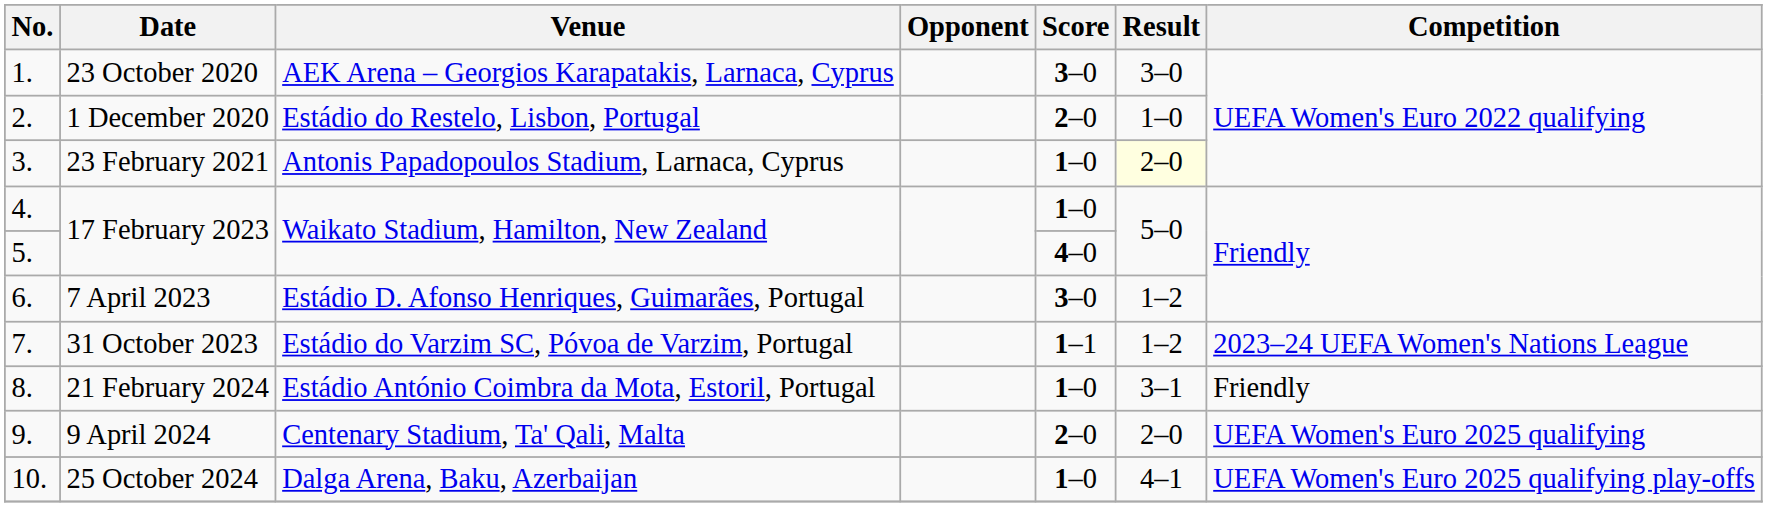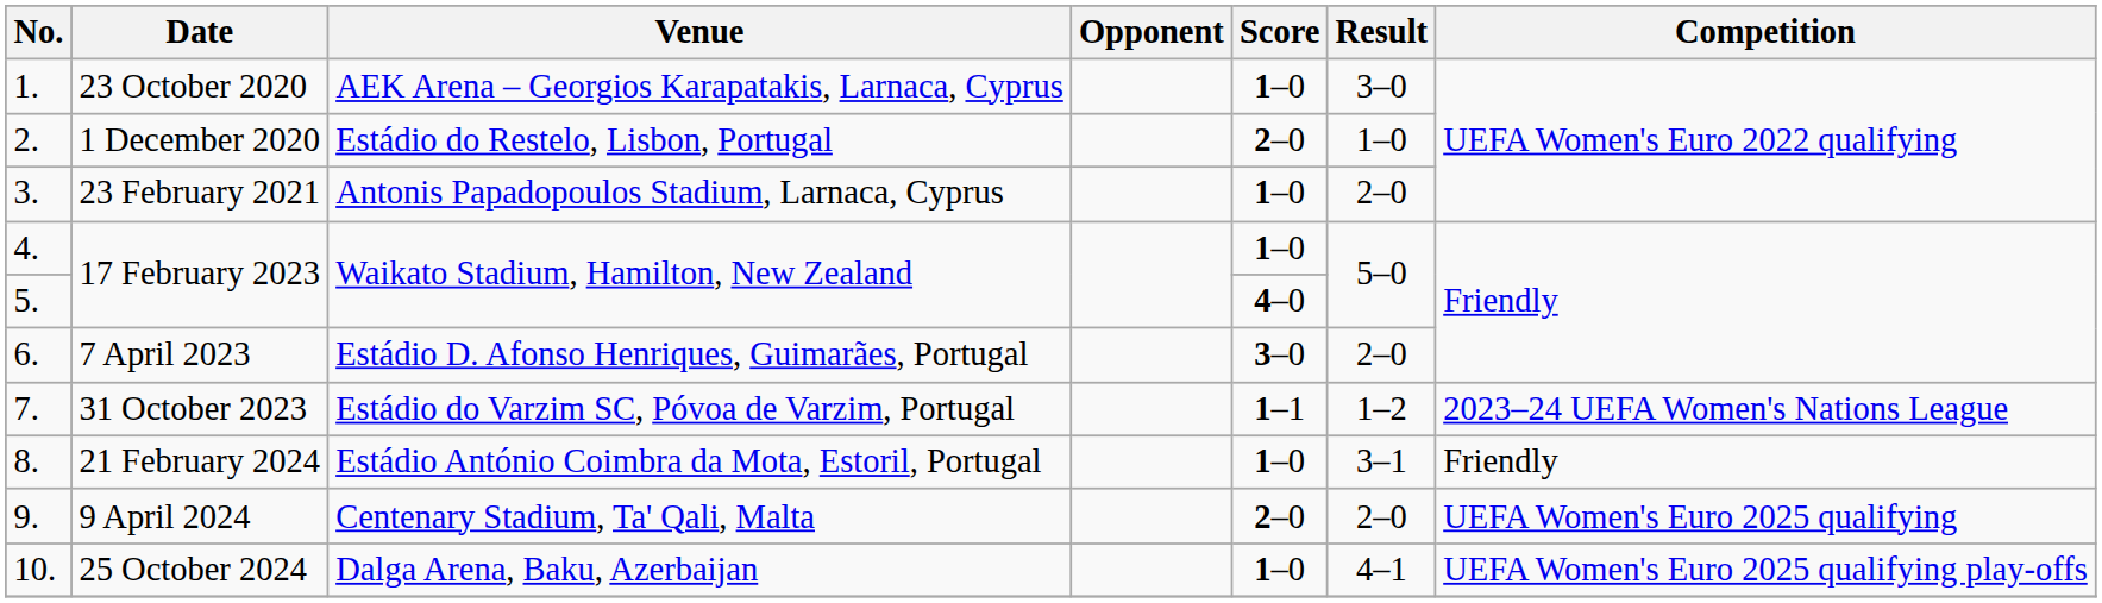 <table class="wikitable">
 <tr>
 <th>No.</th>
 <th>Date</th>
 <th>Venue</th>
 <th>Opponent</th>
 <th>Score</th>
 <th>Result</th>
 <th>Competition</th>
 </tr>
 <tr>
 <td>1.</td>
 <td>23 October 2020</td>
 <td><a href='#'>AEK Arena – Georgios Karapatakis</a>, <a href='#'>Larnaca</a>, <a href='#'>Cyprus</a></td>
 <td></td>
-<td align=center><strong>3</strong>–0</td>
+<td align=center><strong>1</strong>–0</td>
 <td align=center>3–0</td>
 <td rowspan=3><a href='#'>UEFA Women's Euro 2022 qualifying</a></td>
 </tr>
 <tr>
 <td>2.</td>
 <td>1 December 2020</td>
 <td><a href='#'>Estádio do Restelo</a>, <a href='#'>Lisbon</a>, <a href='#'>Portugal</a></td>
 <td></td>
 <td align=center><strong>2</strong>–0</td>
 <td align=center>1–0</td>
 </tr>
 <tr>
 <td>3.</td>
 <td>23 February 2021</td>
 <td><a href='#'>Antonis Papadopoulos Stadium</a>, Larnaca, Cyprus</td>
 <td></td>
 <td align=center><strong>1</strong>–0</td>
-<td align=center style="background: lightyellow;">2–0</td>
+<td align=center>2–0</td>
 </tr>
 <tr>
 <td>4.</td>
 <td rowspan=2>17 February 2023</td>
 <td rowspan=2><a href='#'>Waikato Stadium</a>, <a href='#'>Hamilton</a>, <a href='#'>New Zealand</a></td>
 <td rowspan=2></td>
 <td align=center><strong>1</strong>–0</td>
 <td rowspan=2 align=center>5–0</td>
 <td rowspan=3><a href='#'>Friendly</a></td>
 </tr>
 <tr>
 <td>5.</td>
 <td align=center><strong>4</strong>–0</td>
 </tr>
 <tr>
 <td>6.</td>
 <td>7 April 2023</td>
 <td><a href='#'>Estádio D. Afonso Henriques</a>, <a href='#'>Guimarães</a>, Portugal</td>
 <td></td>
 <td align=center><strong>3</strong>–0</td>
-<td align=center>1–2</td>
+<td align=center>2–0</td>
 </tr>
 <tr>
 <td>7.</td>
 <td>31 October 2023</td>
 <td><a href='#'>Estádio do Varzim SC</a>, <a href='#'>Póvoa de Varzim</a>, Portugal</td>
 <td></td>
 <td align=center><strong>1</strong>–1</td>
 <td align=center>1–2</td>
 <td><a href='#'>2023–24 UEFA Women's Nations League</a></td>
 </tr>
 <tr>
 <td>8.</td>
 <td>21 February 2024</td>
 <td><a href='#'>Estádio António Coimbra da Mota</a>, <a href='#'>Estoril</a>, Portugal</td>
 <td></td>
 <td align=center><strong>1</strong>–0</td>
 <td align=center>3–1</td>
 <td>Friendly</td>
 </tr>
 <tr>
 <td>9.</td>
 <td>9 April 2024</td>
 <td><a href='#'>Centenary Stadium</a>, <a href='#'>Ta' Qali</a>, <a href='#'>Malta</a></td>
 <td></td>
 <td align=center><strong>2</strong>–0</td>
 <td align=center>2–0</td>
 <td><a href='#'>UEFA Women's Euro 2025 qualifying</a></td>
 </tr>
 <tr>
 <td>10.</td>
 <td>25 October 2024</td>
 <td><a href='#'>Dalga Arena</a>, <a href='#'>Baku</a>, <a href='#'>Azerbaijan</a></td>
 <td></td>
 <td align=center><strong>1</strong>–0</td>
 <td align=center>4–1</td>
 <td><a href='#'>UEFA Women's Euro 2025 qualifying play-offs</a></td>
 </tr>
 <tr>
 </tr>
 </table>
